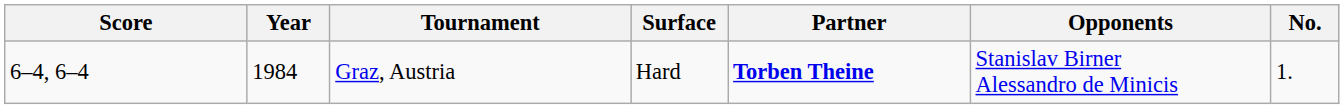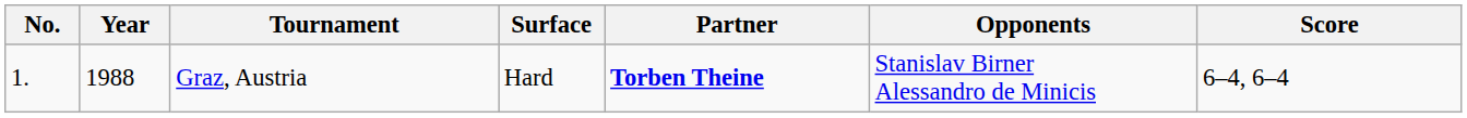 <table class="sortable wikitable" style=font-size:97%>
 <tr>
-<th width=160>Score</th>
+<th width=40>No.</th>
 <th width=50>Year</th>
 <th width=200>Tournament</th>
 <th width=60>Surface</th>
 <th width=160>Partner</th>
 <th width=200>Opponents</th>
-<th width=40>No.</th>
+<th width=160>Score</th>
 </tr>
 <tr>
-<td>6–4, 6–4</td>
-<td>1984</td>
+<td>1.</td>
+<td>1988</td>
 <td><a href='#'>Graz</a>, Austria</td>
 <td>Hard</td>
 <td><strong> <a href='#'>Torben Theine</a></strong></td>
 <td> <a href='#'>Stanislav Birner</a><br> <a href='#'>Alessandro de Minicis</a></td>
-<td>1.</td>
+<td>6–4, 6–4</td>
 </tr>
 </table>
